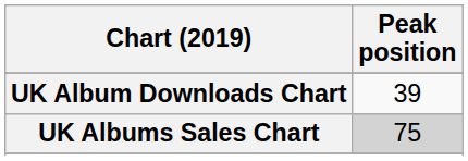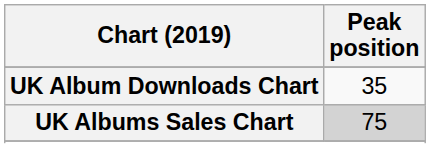 <table class="wikitable sortable plainrowheaders" style="text-align:center">
 <tr>
 <th scope="col">Chart (2019)</th>
 <th scope="col">Peak<br> position</th>
 </tr>
 <tr>
 </tr>
 <tr>
 <th scope="row">UK Album Downloads Chart</th>
-<td style="text-align:center;">39</td>
+<td style="text-align:center;">35</td>
 </tr>
 <tr>
 <th scope="row">UK Albums Sales Chart</th>
 <td style="background: lightgrey; text-align:center;">75</td>
 </tr>
 <tr>
 </tr>
 <tr>
 </tr>
 <tr>
 </tr>
 <tr>
 </tr>
 </table>
